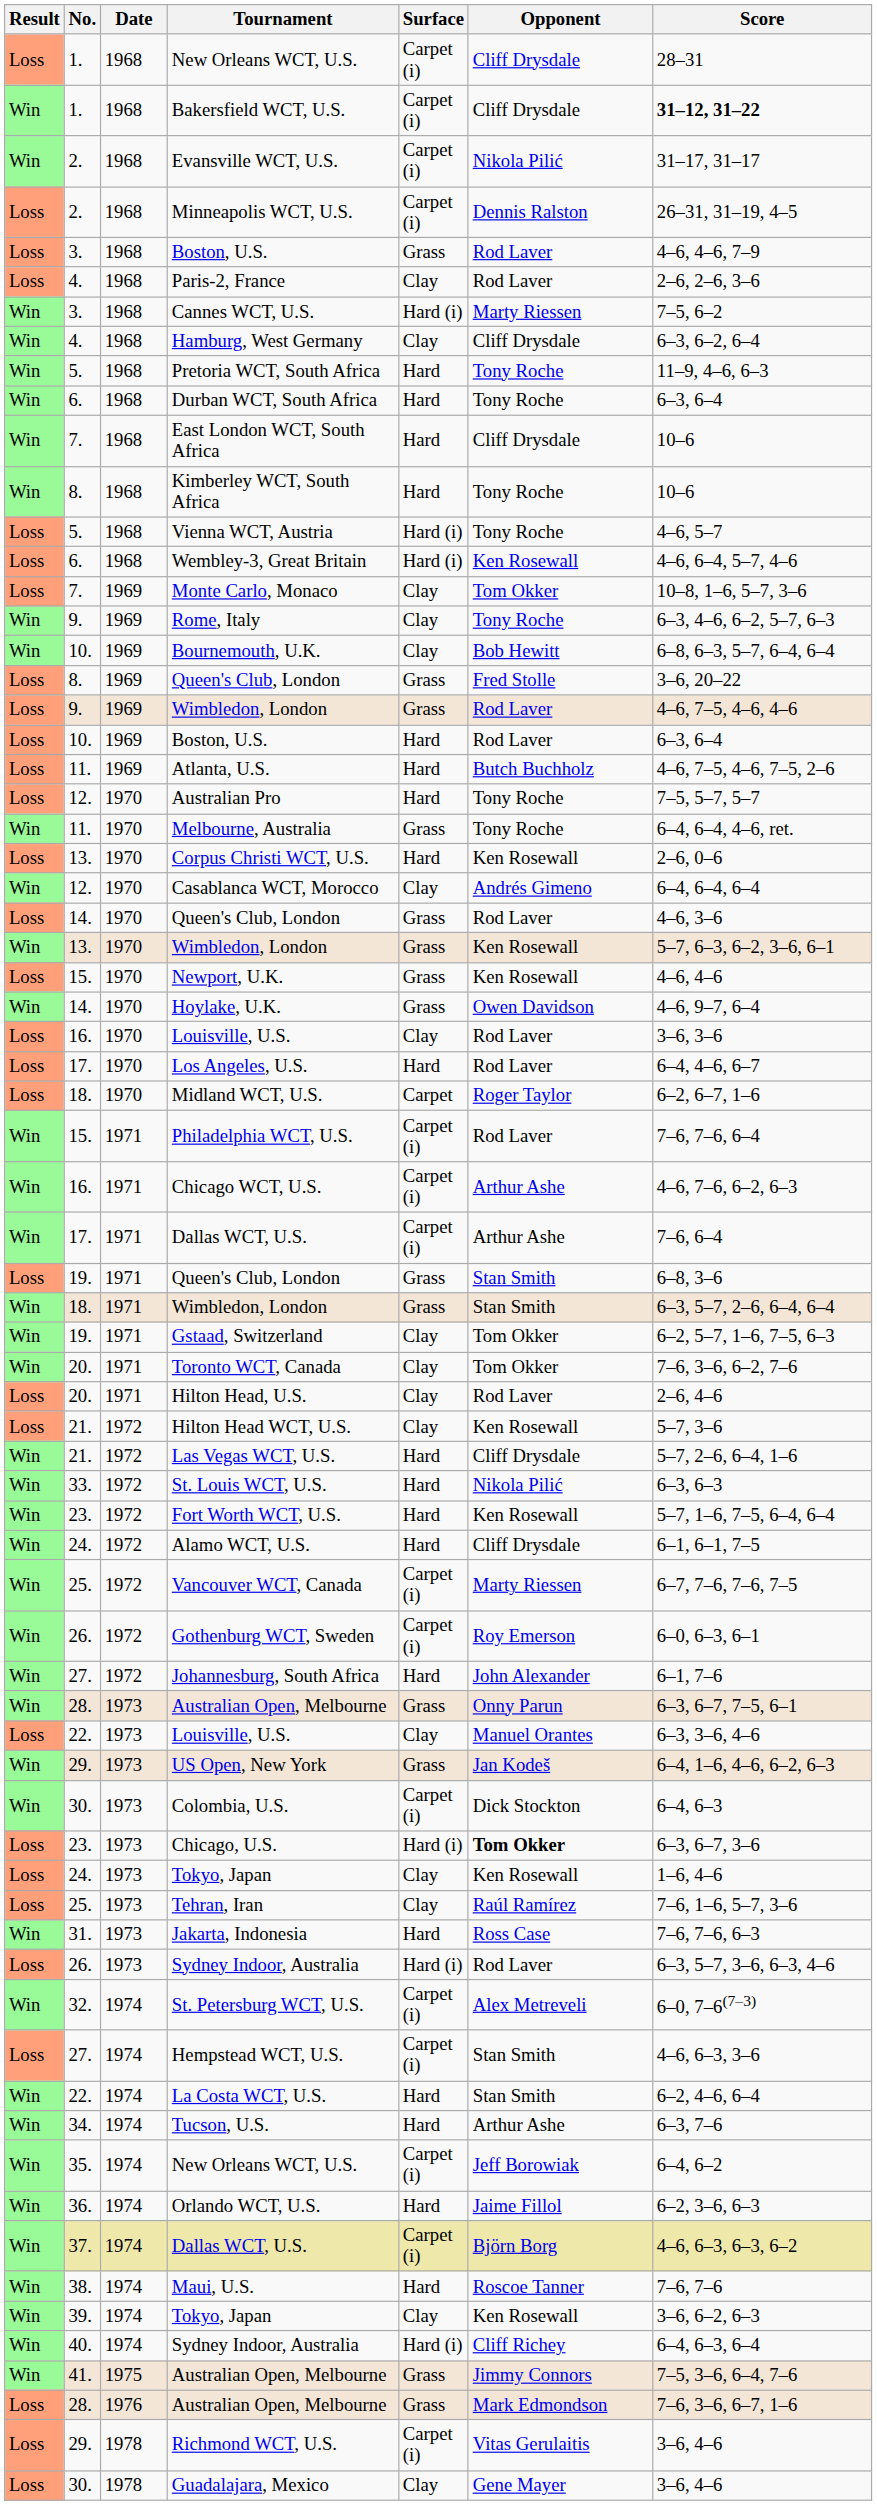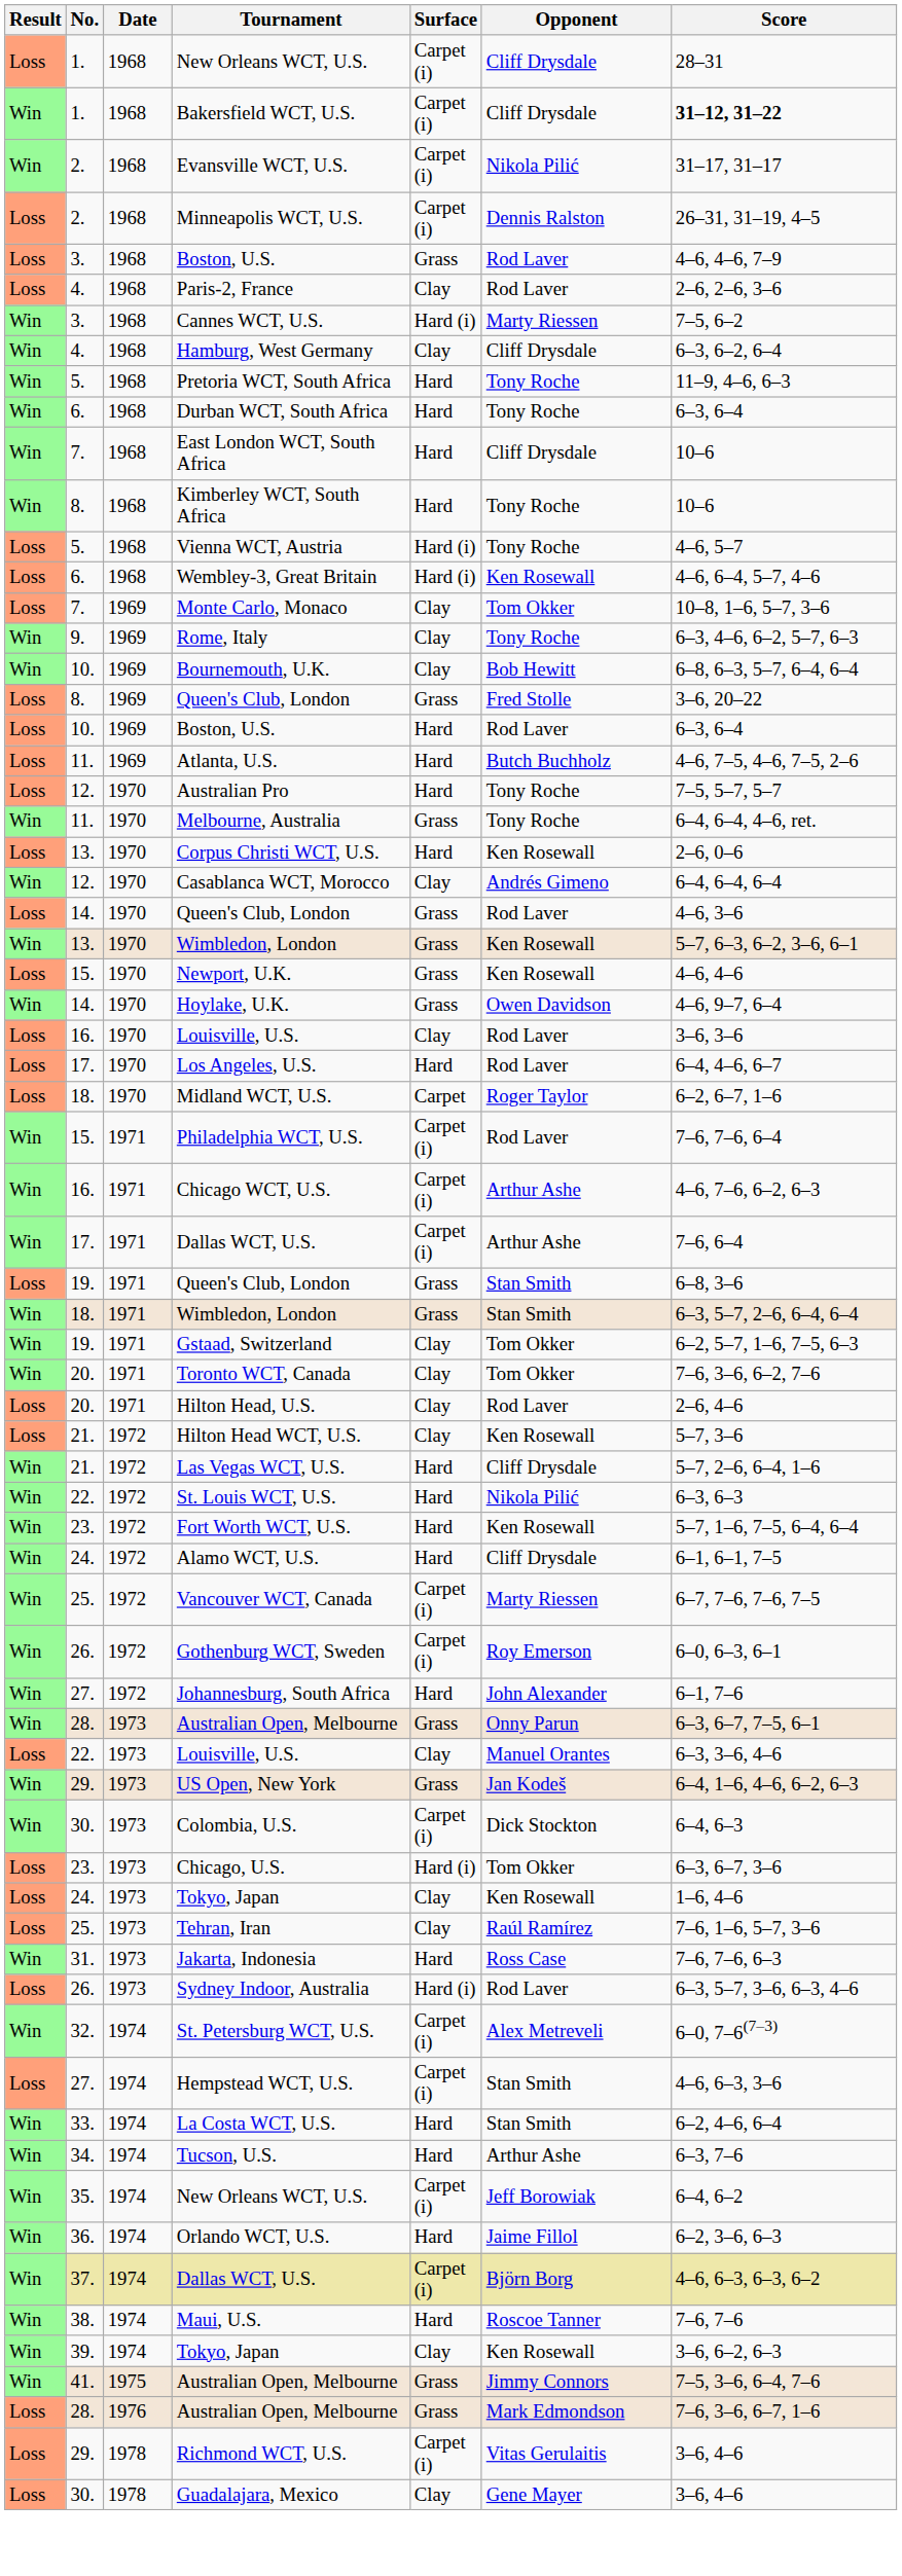 <table class="sortable wikitable">
 <tr>
 <th style="width:40px">Result</th>
 <th style="width:20px">No.</th>
 <th style="width:50px">Date</th>
 <th style="width:190px">Tournament</th>
 <th style="width:50px">Surface</th>
 <th style="width:150px">Opponent</th>
 <th style="width:180px" class="unsortable">Score</th>
 </tr>
 <tr>
 <td style="background:#ffa07a;">Loss</td>
 <td>1.</td>
 <td>1968</td>
 <td>New Orleans WCT, U.S.</td>
 <td>Carpet (i)</td>
 <td> <a href='#'>Cliff Drysdale</a></td>
 <td>28–31</td>
 </tr>
 <tr>
 <td style="background:#98fb98;">Win</td>
 <td>1.</td>
 <td>1968</td>
 <td>Bakersfield WCT, U.S.</td>
 <td>Carpet (i)</td>
 <td> Cliff Drysdale</td>
 <td><strong>31–12, 31–22</strong></td>
 </tr>
 <tr>
 <td style="background:#98fb98;">Win</td>
 <td>2.</td>
 <td>1968</td>
 <td>Evansville WCT, U.S.</td>
 <td>Carpet (i)</td>
 <td> <a href='#'>Nikola Pilić</a></td>
 <td>31–17, 31–17</td>
 </tr>
 <tr>
 <td style="background:#ffa07a;">Loss</td>
 <td>2.</td>
 <td>1968</td>
 <td>Minneapolis WCT, U.S.</td>
 <td>Carpet (i)</td>
 <td> <a href='#'>Dennis Ralston</a></td>
 <td>26–31, 31–19, 4–5</td>
 </tr>
 <tr>
 <td style="background:#ffa07a;">Loss</td>
 <td>3.</td>
 <td>1968</td>
 <td><a href='#'>Boston</a>, U.S.</td>
 <td>Grass</td>
 <td> <a href='#'>Rod Laver</a></td>
 <td>4–6, 4–6, 7–9</td>
 </tr>
 <tr>
 <td style="background:#ffa07a;">Loss</td>
 <td>4.</td>
 <td>1968</td>
 <td>Paris-2, France</td>
 <td>Clay</td>
 <td> Rod Laver</td>
 <td>2–6, 2–6, 3–6</td>
 </tr>
 <tr>
 <td style="background:#98fb98;">Win</td>
 <td>3.</td>
 <td>1968</td>
 <td>Cannes WCT, U.S.</td>
 <td>Hard (i)</td>
 <td> <a href='#'>Marty Riessen</a></td>
 <td>7–5, 6–2</td>
 </tr>
 <tr>
 <td style="background:#98fb98;">Win</td>
 <td>4.</td>
 <td>1968</td>
 <td><a href='#'>Hamburg</a>, West Germany</td>
 <td>Clay</td>
 <td> Cliff Drysdale</td>
 <td>6–3, 6–2, 6–4</td>
 </tr>
 <tr>
 <td style="background:#98fb98;">Win</td>
 <td>5.</td>
 <td>1968</td>
 <td>Pretoria WCT, South Africa</td>
 <td>Hard</td>
 <td> <a href='#'>Tony Roche</a></td>
 <td>11–9, 4–6, 6–3</td>
 </tr>
 <tr>
 <td style="background:#98fb98;">Win</td>
 <td>6.</td>
 <td>1968</td>
 <td>Durban WCT, South Africa</td>
 <td>Hard</td>
 <td> Tony Roche</td>
 <td>6–3, 6–4</td>
 </tr>
 <tr>
 <td style="background:#98fb98;">Win</td>
 <td>7.</td>
 <td>1968</td>
 <td>East London WCT, South Africa</td>
 <td>Hard</td>
 <td> Cliff Drysdale</td>
 <td>10–6</td>
 </tr>
 <tr>
 <td style="background:#98fb98;">Win</td>
 <td>8.</td>
 <td>1968</td>
 <td>Kimberley WCT, South Africa</td>
 <td>Hard</td>
 <td> Tony Roche</td>
 <td>10–6</td>
 </tr>
 <tr>
 <td style="background:#ffa07a;">Loss</td>
 <td>5.</td>
 <td>1968</td>
 <td>Vienna WCT, Austria</td>
 <td>Hard (i)</td>
 <td> Tony Roche</td>
 <td>4–6, 5–7</td>
 </tr>
 <tr>
 <td style="background:#ffa07a;">Loss</td>
 <td>6.</td>
 <td>1968</td>
 <td>Wembley-3, Great Britain</td>
 <td>Hard (i)</td>
 <td> <a href='#'>Ken Rosewall</a></td>
 <td>4–6, 6–4, 5–7, 4–6</td>
 </tr>
 <tr>
 <td style="background:#ffa07a;">Loss</td>
 <td>7.</td>
 <td>1969</td>
 <td><a href='#'>Monte Carlo</a>, Monaco</td>
 <td>Clay</td>
 <td> <a href='#'>Tom Okker</a></td>
 <td>10–8, 1–6, 5–7, 3–6</td>
 </tr>
 <tr>
 <td style="background:#98fb98;">Win</td>
 <td>9.</td>
 <td>1969</td>
 <td><a href='#'>Rome</a>, Italy</td>
 <td>Clay</td>
 <td> <a href='#'>Tony Roche</a></td>
 <td>6–3, 4–6, 6–2, 5–7, 6–3</td>
 </tr>
 <tr>
 <td style="background:#98fb98;">Win</td>
 <td>10.</td>
 <td>1969</td>
 <td><a href='#'>Bournemouth</a>, U.K.</td>
 <td>Clay</td>
 <td> <a href='#'>Bob Hewitt</a></td>
 <td>6–8, 6–3, 5–7, 6–4, 6–4</td>
 </tr>
 <tr>
 <td style="background:#ffa07a;">Loss</td>
 <td>8.</td>
 <td>1969</td>
 <td><a href='#'>Queen's Club</a>, London</td>
 <td>Grass</td>
 <td> <a href='#'>Fred Stolle</a></td>
 <td>3–6, 20–22</td>
-</tr>
-<tr bgcolor="#f3e6d7">
-<td style="background:#ffa07a;">Loss</td>
-<td>9.</td>
-<td>1969</td>
-<td><a href='#'>Wimbledon</a>, London</td>
-<td>Grass</td>
-<td> <a href='#'>Rod Laver</a></td>
-<td>4–6, 7–5, 4–6, 4–6</td>
 </tr>
 <tr>
 <td style="background:#ffa07a;">Loss</td>
 <td>10.</td>
 <td>1969</td>
 <td>Boston, U.S.</td>
 <td>Hard</td>
 <td> Rod Laver</td>
 <td>6–3, 6–4</td>
 </tr>
 <tr>
 <td style="background:#ffa07a;">Loss</td>
 <td>11.</td>
 <td>1969</td>
 <td>Atlanta, U.S.</td>
 <td>Hard</td>
 <td> <a href='#'>Butch Buchholz</a></td>
 <td>4–6, 7–5, 4–6, 7–5, 2–6</td>
 </tr>
 <tr>
 <td style="background:#ffa07a;">Loss</td>
 <td>12.</td>
 <td>1970</td>
 <td>Australian Pro</td>
 <td>Hard</td>
 <td> Tony Roche</td>
 <td>7–5, 5–7, 5–7</td>
 </tr>
 <tr>
 <td style="background:#98fb98;">Win</td>
 <td>11.</td>
 <td>1970</td>
 <td><a href='#'>Melbourne</a>, Australia</td>
 <td>Grass</td>
 <td> Tony Roche</td>
 <td>6–4, 6–4, 4–6, ret.</td>
 </tr>
 <tr>
 <td style="background:#ffa07a;">Loss</td>
 <td>13.</td>
 <td>1970</td>
 <td><a href='#'>Corpus Christi WCT</a>, U.S.</td>
 <td>Hard</td>
 <td> Ken Rosewall</td>
 <td>2–6, 0–6</td>
 </tr>
 <tr>
 <td style="background:#98fb98;">Win</td>
 <td>12.</td>
 <td>1970</td>
 <td>Casablanca WCT, Morocco</td>
 <td>Clay</td>
 <td> <a href='#'>Andrés Gimeno</a></td>
 <td>6–4, 6–4, 6–4</td>
 </tr>
 <tr>
 <td style="background:#ffa07a;">Loss</td>
 <td>14.</td>
 <td>1970</td>
 <td>Queen's Club, London</td>
 <td>Grass</td>
 <td> Rod Laver</td>
 <td>4–6, 3–6</td>
 </tr>
 <tr bgcolor="#f3e6d7">
 <td style="background:#98fb98;">Win</td>
 <td>13.</td>
 <td>1970</td>
 <td><a href='#'>Wimbledon</a>, London</td>
 <td>Grass</td>
 <td> Ken Rosewall</td>
 <td>5–7, 6–3, 6–2, 3–6, 6–1</td>
 </tr>
 <tr>
 <td style="background:#ffa07a;">Loss</td>
 <td>15.</td>
 <td>1970</td>
 <td><a href='#'>Newport</a>, U.K.</td>
 <td>Grass</td>
 <td> Ken Rosewall</td>
 <td>4–6, 4–6</td>
 </tr>
 <tr>
 <td style="background:#98fb98;">Win</td>
 <td>14.</td>
 <td>1970</td>
 <td><a href='#'>Hoylake</a>, U.K.</td>
 <td>Grass</td>
 <td> <a href='#'>Owen Davidson</a></td>
 <td>4–6, 9–7, 6–4</td>
 </tr>
 <tr>
 <td style="background:#ffa07a;">Loss</td>
 <td>16.</td>
 <td>1970</td>
 <td><a href='#'>Louisville</a>, U.S.</td>
 <td>Clay</td>
 <td> Rod Laver</td>
 <td>3–6, 3–6</td>
 </tr>
 <tr>
 <td style="background:#ffa07a;">Loss</td>
 <td>17.</td>
 <td>1970</td>
 <td><a href='#'>Los Angeles</a>, U.S.</td>
 <td>Hard</td>
 <td> Rod Laver</td>
 <td>6–4, 4–6, 6–7</td>
 </tr>
 <tr>
 <td style="background:#ffa07a;">Loss</td>
 <td>18.</td>
 <td>1970</td>
 <td>Midland WCT, U.S.</td>
 <td>Carpet</td>
 <td> <a href='#'>Roger Taylor</a></td>
 <td>6–2, 6–7, 1–6</td>
 </tr>
 <tr>
 <td style="background:#98fb98;">Win</td>
 <td>15.</td>
 <td>1971</td>
 <td><a href='#'>Philadelphia WCT</a>, U.S.</td>
 <td>Carpet (i)</td>
 <td> Rod Laver</td>
 <td>7–6, 7–6, 6–4</td>
 </tr>
 <tr>
 <td style="background:#98fb98;">Win</td>
 <td>16.</td>
 <td>1971</td>
 <td>Chicago WCT, U.S.</td>
 <td>Carpet (i)</td>
 <td> <a href='#'>Arthur Ashe</a></td>
 <td>4–6, 7–6, 6–2, 6–3</td>
 </tr>
 <tr>
 <td style="background:#98fb98;">Win</td>
 <td>17.</td>
 <td>1971</td>
 <td>Dallas WCT, U.S.</td>
 <td>Carpet (i)</td>
 <td> Arthur Ashe</td>
 <td>7–6, 6–4</td>
 </tr>
 <tr>
 <td style="background:#ffa07a;">Loss</td>
 <td>19.</td>
 <td>1971</td>
 <td>Queen's Club, London</td>
 <td>Grass</td>
 <td> <a href='#'>Stan Smith</a></td>
 <td>6–8, 3–6</td>
 </tr>
 <tr bgcolor="#f3e6d7">
 <td style="background:#98fb98;">Win</td>
 <td>18.</td>
 <td>1971</td>
 <td>Wimbledon, London</td>
 <td>Grass</td>
 <td> Stan Smith</td>
 <td>6–3, 5–7, 2–6, 6–4, 6–4</td>
 </tr>
 <tr>
 <td style="background:#98fb98;">Win</td>
 <td>19.</td>
 <td>1971</td>
 <td><a href='#'>Gstaad</a>, Switzerland</td>
 <td>Clay</td>
 <td> Tom Okker</td>
 <td>6–2, 5–7, 1–6, 7–5, 6–3</td>
 </tr>
 <tr>
 <td style="background:#98fb98;">Win</td>
 <td>20.</td>
 <td>1971</td>
 <td><a href='#'>Toronto WCT</a>, Canada</td>
 <td>Clay</td>
 <td> Tom Okker</td>
 <td>7–6, 3–6, 6–2, 7–6</td>
 </tr>
 <tr>
 <td style="background:#ffa07a;">Loss</td>
 <td>20.</td>
 <td>1971</td>
 <td>Hilton Head, U.S.</td>
 <td>Clay</td>
 <td> Rod Laver</td>
 <td>2–6, 4–6</td>
 </tr>
 <tr>
 <td style="background:#ffa07a;">Loss</td>
 <td>21.</td>
 <td>1972</td>
 <td>Hilton Head WCT, U.S.</td>
 <td>Clay</td>
 <td> Ken Rosewall</td>
 <td>5–7, 3–6</td>
 </tr>
 <tr>
 <td style="background:#98fb98;">Win</td>
 <td>21.</td>
 <td>1972</td>
 <td><a href='#'>Las Vegas WCT</a>, U.S.</td>
 <td>Hard</td>
 <td> Cliff Drysdale</td>
 <td>5–7, 2–6, 6–4, 1–6</td>
 </tr>
 <tr>
 <td style="background:#98fb98;">Win</td>
-<td>33.</td>
+<td>22.</td>
 <td>1972</td>
 <td><a href='#'>St. Louis WCT</a>, U.S.</td>
 <td>Hard</td>
 <td> <a href='#'>Nikola Pilić</a></td>
 <td>6–3, 6–3</td>
 </tr>
 <tr>
 <td style="background:#98fb98;">Win</td>
 <td>23.</td>
 <td>1972</td>
 <td><a href='#'>Fort Worth WCT</a>, U.S.</td>
 <td>Hard</td>
 <td> Ken Rosewall</td>
 <td>5–7, 1–6, 7–5, 6–4, 6–4</td>
 </tr>
 <tr>
 <td style="background:#98fb98;">Win</td>
 <td>24.</td>
 <td>1972</td>
 <td>Alamo WCT, U.S.</td>
 <td>Hard</td>
 <td> Cliff Drysdale</td>
 <td>6–1, 6–1, 7–5</td>
 </tr>
 <tr>
 <td style="background:#98fb98;">Win</td>
 <td>25.</td>
 <td>1972</td>
 <td><a href='#'>Vancouver WCT</a>, Canada</td>
 <td>Carpet (i)</td>
 <td> <a href='#'>Marty Riessen</a></td>
 <td>6–7, 7–6, 7–6, 7–5</td>
 </tr>
 <tr>
 <td style="background:#98fb98;">Win</td>
 <td>26.</td>
 <td>1972</td>
 <td><a href='#'>Gothenburg WCT</a>, Sweden</td>
 <td>Carpet (i)</td>
 <td> <a href='#'>Roy Emerson</a></td>
 <td>6–0, 6–3, 6–1</td>
 </tr>
 <tr>
 <td style="background:#98fb98;">Win</td>
 <td>27.</td>
 <td>1972</td>
 <td><a href='#'>Johannesburg</a>, South Africa</td>
 <td>Hard</td>
 <td> <a href='#'>John Alexander</a></td>
 <td>6–1, 7–6</td>
 </tr>
 <tr bgcolor="#f3e6d7">
 <td style="background:#98fb98;">Win</td>
 <td>28.</td>
 <td>1973</td>
 <td><a href='#'>Australian Open</a>, Melbourne</td>
 <td>Grass</td>
 <td> <a href='#'>Onny Parun</a></td>
 <td>6–3, 6–7, 7–5, 6–1</td>
 </tr>
 <tr>
 <td style="background:#ffa07a;">Loss</td>
 <td>22.</td>
 <td>1973</td>
 <td><a href='#'>Louisville</a>, U.S.</td>
 <td>Clay</td>
 <td> <a href='#'>Manuel Orantes</a></td>
 <td>6–3, 3–6, 4–6</td>
 </tr>
 <tr bgcolor="#f3e6d7">
 <td style="background:#98fb98;">Win</td>
 <td>29.</td>
 <td>1973</td>
 <td><a href='#'>US Open</a>, New York</td>
 <td>Grass</td>
 <td> <a href='#'>Jan Kodeš</a></td>
 <td>6–4, 1–6, 4–6, 6–2, 6–3</td>
 </tr>
 <tr>
 <td style="background:#98fb98;">Win</td>
 <td>30.</td>
 <td>1973</td>
 <td>Colombia, U.S.</td>
 <td>Carpet (i)</td>
 <td> Dick Stockton</td>
 <td>6–4, 6–3</td>
 </tr>
 <tr>
 <td style="background:#ffa07a;">Loss</td>
 <td>23.</td>
 <td>1973</td>
 <td>Chicago, U.S.</td>
 <td>Hard (i)</td>
-<td><strong> Tom Okker</strong></td>
+<td> Tom Okker</td>
 <td>6–3, 6–7, 3–6</td>
 </tr>
 <tr>
 <td style="background:#ffa07a;">Loss</td>
 <td>24.</td>
 <td>1973</td>
 <td><a href='#'>Tokyo</a>, Japan</td>
 <td>Clay</td>
 <td> Ken Rosewall</td>
 <td>1–6, 4–6</td>
 </tr>
 <tr>
 <td style="background:#ffa07a;">Loss</td>
 <td>25.</td>
 <td>1973</td>
 <td><a href='#'>Tehran</a>, Iran</td>
 <td>Clay</td>
 <td> <a href='#'>Raúl Ramírez</a></td>
 <td>7–6, 1–6, 5–7, 3–6</td>
 </tr>
 <tr>
 <td style="background:#98fb98;">Win</td>
 <td>31.</td>
 <td>1973</td>
 <td><a href='#'>Jakarta</a>, Indonesia</td>
 <td>Hard</td>
 <td> <a href='#'>Ross Case</a></td>
 <td>7–6, 7–6, 6–3</td>
 </tr>
 <tr>
 <td style="background:#ffa07a;">Loss</td>
 <td>26.</td>
 <td>1973</td>
 <td><a href='#'>Sydney Indoor</a>, Australia</td>
 <td>Hard (i)</td>
 <td> Rod Laver</td>
 <td>6–3, 5–7, 3–6, 6–3, 4–6</td>
 </tr>
 <tr>
 <td style="background:#98fb98;">Win</td>
 <td>32.</td>
 <td>1974</td>
 <td><a href='#'>St. Petersburg WCT</a>, U.S.</td>
 <td>Carpet (i)</td>
 <td> <a href='#'>Alex Metreveli</a></td>
 <td>6–0, 7–6<sup>(7–3)</sup></td>
 </tr>
 <tr>
 <td style="background:#ffa07a;">Loss</td>
 <td>27.</td>
 <td>1974</td>
 <td>Hempstead WCT, U.S.</td>
 <td>Carpet (i)</td>
 <td> Stan Smith</td>
 <td>4–6, 6–3, 3–6</td>
 </tr>
 <tr>
 <td style="background:#98fb98;">Win</td>
-<td>22.</td>
+<td>33.</td>
 <td>1974</td>
 <td><a href='#'>La Costa WCT</a>, U.S.</td>
 <td>Hard</td>
 <td> Stan Smith</td>
 <td>6–2, 4–6, 6–4</td>
 </tr>
 <tr>
 <td style="background:#98fb98;">Win</td>
 <td>34.</td>
 <td>1974</td>
 <td><a href='#'>Tucson</a>, U.S.</td>
 <td>Hard</td>
 <td> Arthur Ashe</td>
 <td>6–3, 7–6</td>
 </tr>
 <tr>
 <td style="background:#98fb98;">Win</td>
 <td>35.</td>
 <td>1974</td>
 <td>New Orleans WCT, U.S.</td>
 <td>Carpet (i)</td>
 <td> <a href='#'>Jeff Borowiak</a></td>
 <td>6–4, 6–2</td>
 </tr>
 <tr>
 <td style="background:#98fb98;">Win</td>
 <td>36.</td>
 <td>1974</td>
 <td>Orlando WCT, U.S.</td>
 <td>Hard</td>
 <td> <a href='#'>Jaime Fillol</a></td>
 <td>6–2, 3–6, 6–3</td>
 </tr>
 <tr bgcolor=#EEE8AA>
 <td style="background:#98fb98;">Win</td>
 <td>37.</td>
 <td>1974</td>
 <td><a href='#'>Dallas WCT</a>, U.S.</td>
 <td>Carpet (i)</td>
 <td> <a href='#'>Björn Borg</a></td>
 <td>4–6, 6–3, 6–3, 6–2</td>
 </tr>
 <tr>
 <td style="background:#98fb98;">Win</td>
 <td>38.</td>
 <td>1974</td>
 <td><a href='#'>Maui</a>, U.S.</td>
 <td>Hard</td>
 <td> <a href='#'>Roscoe Tanner</a></td>
 <td>7–6, 7–6</td>
 </tr>
 <tr>
 <td style="background:#98fb98;">Win</td>
 <td>39.</td>
 <td>1974</td>
 <td><a href='#'>Tokyo</a>, Japan</td>
 <td>Clay</td>
 <td> Ken Rosewall</td>
 <td>3–6, 6–2, 6–3</td>
 </tr>
-<tr>
-<td style="background:#98fb98;">Win</td>
-<td>40.</td>
-<td>1974</td>
-<td>Sydney Indoor, Australia</td>
-<td>Hard (i)</td>
-<td> <a href='#'>Cliff Richey</a></td>
-<td>6–4, 6–3, 6–4</td>
-</tr>
 <tr bgcolor="#f3e6d7">
 <td style="background:#98fb98;">Win</td>
 <td>41.</td>
 <td>1975</td>
 <td>Australian Open, Melbourne</td>
 <td>Grass</td>
 <td> <a href='#'>Jimmy Connors</a></td>
 <td>7–5, 3–6, 6–4, 7–6</td>
 </tr>
 <tr bgcolor="#f3e6d7">
 <td style="background:#ffa07a;">Loss</td>
 <td>28.</td>
 <td>1976</td>
 <td>Australian Open, Melbourne</td>
 <td>Grass</td>
 <td> <a href='#'>Mark Edmondson</a></td>
 <td>7–6, 3–6, 6–7, 1–6</td>
 </tr>
 <tr>
 <td style="background:#ffa07a;">Loss</td>
 <td>29.</td>
 <td>1978</td>
 <td><a href='#'>Richmond WCT</a>, U.S.</td>
 <td>Carpet (i)</td>
 <td> <a href='#'>Vitas Gerulaitis</a></td>
 <td>3–6, 4–6</td>
 </tr>
 <tr>
 <td style="background:#ffa07a;">Loss</td>
 <td>30.</td>
 <td>1978</td>
 <td><a href='#'>Guadalajara</a>, Mexico</td>
 <td>Clay</td>
 <td> <a href='#'>Gene Mayer</a></td>
 <td>3–6, 4–6</td>
 </tr>
 </table>
